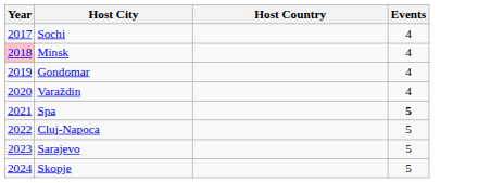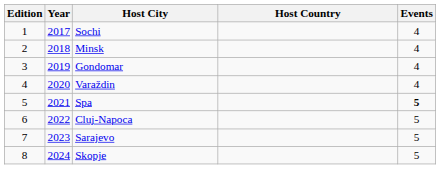 <table class="wikitable" style="font-size:100%">
 <tr>
+<th width=30>Edition</th>
 <th width=30>Year</th>
 <th width=200>Host City</th>
 <th width=250>Host Country</th>
 <th width=30>Events</th>
 </tr>
 <tr>
+<td align=center>1</td>
 <td align=center><a href='#'>2017</a></td>
 <td><a href='#'>Sochi</a></td>
 <td></td>
 <td align=center>4</td>
 </tr>
 <tr>
-<td align=center style="background: pink;"><a href='#'>2018</a></td>
+<td align=center>2</td>
+<td align=center><a href='#'>2018</a></td>
 <td><a href='#'>Minsk</a></td>
 <td></td>
 <td align=center>4</td>
 </tr>
 <tr>
+<td align=center>3</td>
 <td align=center><a href='#'>2019</a></td>
 <td><a href='#'>Gondomar</a></td>
 <td></td>
 <td align=center>4</td>
 </tr>
 <tr>
+<td align=center>4</td>
 <td align=center><a href='#'>2020</a></td>
 <td><a href='#'>Varaždin</a></td>
 <td></td>
 <td align=center>4</td>
 </tr>
 <tr>
+<td align=center>5</td>
 <td align=center><a href='#'>2021</a></td>
 <td><a href='#'>Spa</a></td>
 <td></td>
 <td align=center><strong>5</strong></td>
 </tr>
 <tr>
+<td align=center>6</td>
 <td align=center><a href='#'>2022</a></td>
 <td><a href='#'>Cluj-Napoca</a></td>
 <td></td>
 <td align=center>5</td>
 </tr>
 <tr>
+<td align=center>7</td>
 <td align=center><a href='#'>2023</a></td>
 <td><a href='#'>Sarajevo</a></td>
 <td></td>
 <td align=center>5</td>
 </tr>
 <tr>
+<td align=center>8</td>
 <td align=center><a href='#'>2024</a></td>
 <td><a href='#'>Skopje</a></td>
 <td></td>
 <td align=center>5</td>
 </tr>
 </table>
